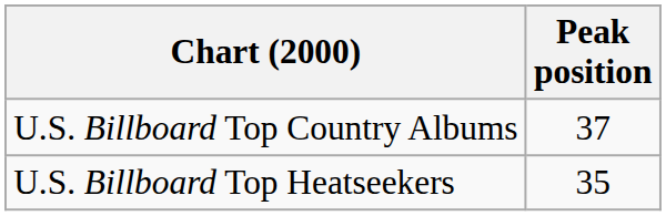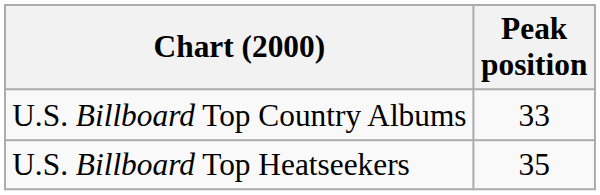 <table class="wikitable">
 <tr>
 <th>Chart (2000)</th>
 <th>Peak<br>position</th>
 </tr>
 <tr>
 <td>U.S. <em>Billboard</em> Top Country Albums</td>
-<td align="center">37</td>
+<td align="center">33</td>
 </tr>
 <tr>
 <td>U.S. <em>Billboard</em> Top Heatseekers</td>
 <td align="center">35</td>
 </tr>
 </table>
